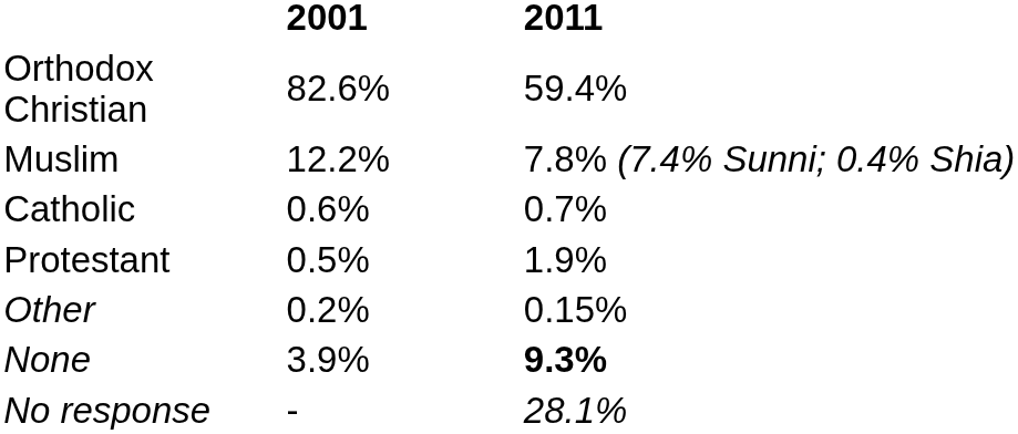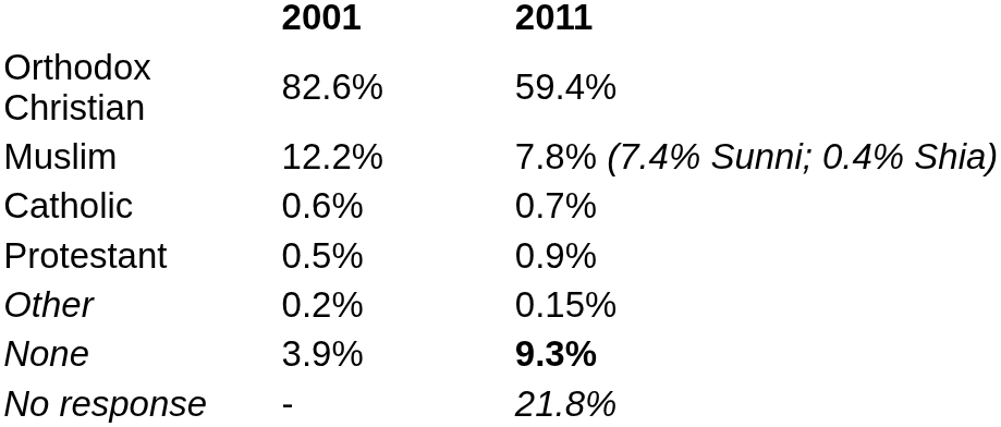 <table style="border="0">
 <tr>
 <td style="width:120px;"></td>
 <td style="width:100px;"></td>
 <td style="width:250px;"></td>
 </tr>
 <tr>
 <td></td>
 <td><strong>2001</strong></td>
 <td><strong>2011</strong></td>
 </tr>
 <tr>
 <td>Orthodox Christian</td>
 <td>82.6%</td>
 <td>59.4%</td>
 </tr>
 <tr>
 <td>Muslim</td>
 <td>12.2%</td>
 <td>7.8% <em>(7.4% Sunni; 0.4% Shia)</em></td>
 </tr>
 <tr>
 <td>Catholic</td>
 <td>0.6%</td>
 <td>0.7%</td>
 </tr>
 <tr>
 <td>Protestant</td>
 <td>0.5%</td>
-<td>1.9%</td>
+<td>0.9%</td>
 </tr>
 <tr>
 <td><em>Other</em></td>
 <td>0.2%</td>
 <td>0.15%</td>
 </tr>
 <tr>
 <td><em>None</em></td>
 <td>3.9%</td>
 <td><strong>9.3%</strong></td>
 </tr>
 <tr>
 <td><em>No response</em></td>
 <td>-</td>
-<td><em>28.1%</em></td>
+<td><em>21.8%</em></td>
 </tr>
 </table>
